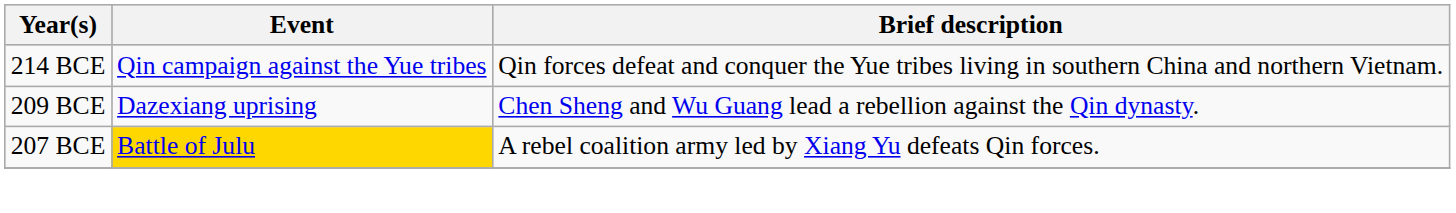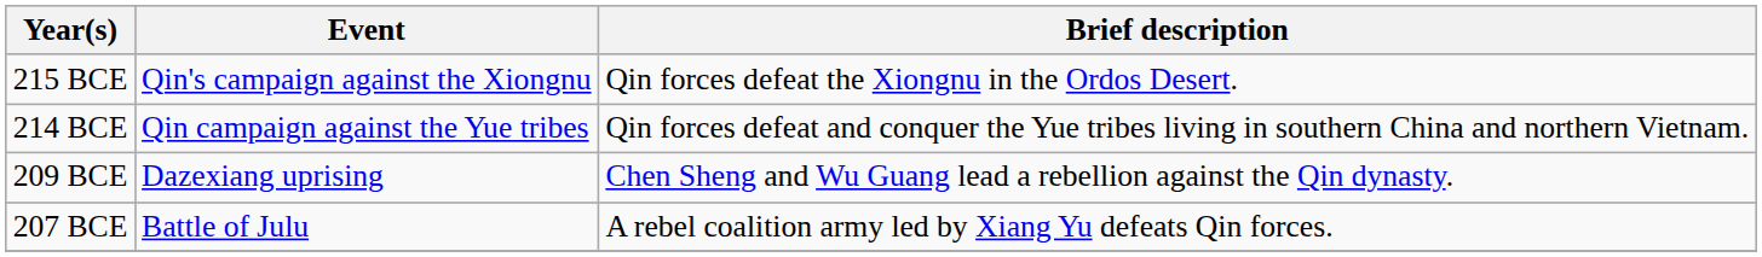 <table class=wikitable>
 <tr>
 <th>Year(s)</th>
 <th>Event</th>
 <th>Brief description</th>
+</tr>
+<tr>
+<td>215 BCE</td>
+<td><a href='#'>Qin's campaign against the Xiongnu</a></td>
+<td>Qin forces defeat the <a href='#'>Xiongnu</a> in the <a href='#'>Ordos Desert</a>.</td>
 </tr>
 <tr>
 <td>214 BCE</td>
 <td><a href='#'>Qin campaign against the Yue tribes</a></td>
 <td>Qin forces defeat and conquer the Yue tribes living in southern China and northern Vietnam.</td>
 </tr>
 <tr>
 <td>209 BCE</td>
 <td><a href='#'>Dazexiang uprising</a></td>
 <td><a href='#'>Chen Sheng</a> and <a href='#'>Wu Guang</a> lead a rebellion against the <a href='#'>Qin dynasty</a>.</td>
 </tr>
 <tr>
 <td>207 BCE</td>
-<td style="background: gold;"><a href='#'>Battle of Julu</a></td>
+<td><a href='#'>Battle of Julu</a></td>
 <td>A rebel coalition army led by <a href='#'>Xiang Yu</a> defeats Qin forces.</td>
 </tr>
 <tr>
 </tr>
 </table>
